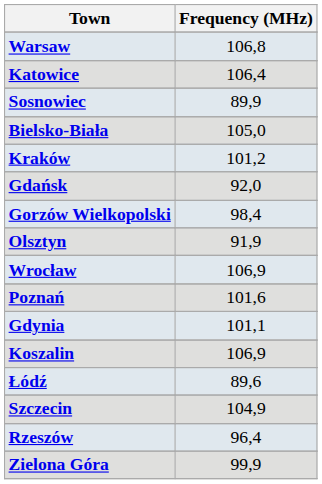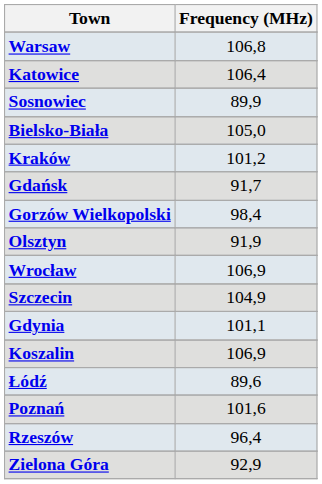 <table class="wikitable">
 <tr>
 <th>Town</th>
 <th>Frequency (MHz)</th>
 </tr>
 <tr>
 </tr>
 <tr bgcolor="#E0E8EE">
 <td align="left" valign="top"><strong><a href='#'>Warsaw</a></strong></td>
 <td align="center" valign="top">106,8</td>
 </tr>
 <tr>
 </tr>
 <tr bgcolor="#dfdfdd">
 <td align="left" valign="top"><strong><a href='#'>Katowice</a></strong></td>
 <td align="center" valign="top">106,4</td>
 </tr>
 <tr>
 </tr>
 <tr bgcolor="#E0E8EE">
 <td align="left" valign="top"><strong><a href='#'>Sosnowiec</a></strong></td>
 <td align="center" valign="top">89,9</td>
 </tr>
 <tr>
 </tr>
 <tr bgcolor="#dfdfdd">
 <td align="left" valign="top"><strong><a href='#'>Bielsko-Biała</a></strong></td>
 <td align="center" valign="top">105,0</td>
 </tr>
 <tr>
 </tr>
 <tr bgcolor="#E0E8EE">
 <td align="left" valign="top"><strong><a href='#'>Kraków</a></strong></td>
 <td align="center" valign="top">101,2</td>
 </tr>
 <tr>
 </tr>
 <tr bgcolor="#dfdfdd">
 <td align="left" valign="top"><strong><a href='#'>Gdańsk</a></strong></td>
-<td align="center" valign="top">92,0</td>
+<td align="center" valign="top">91,7</td>
 </tr>
 <tr>
 </tr>
 <tr bgcolor="#E0E8EE">
 <td align="left" valign="top"><strong><a href='#'>Gorzów Wielkopolski</a></strong></td>
 <td align="center" valign="top">98,4</td>
 </tr>
 <tr>
 </tr>
 <tr bgcolor="#dfdfdd">
 <td align="left" valign="top"><strong><a href='#'>Olsztyn</a></strong></td>
 <td align="center" valign="top">91,9</td>
 </tr>
 <tr>
 </tr>
 <tr bgcolor="#E0E8EE">
 <td align="left" valign="top"><strong><a href='#'>Wrocław</a></strong></td>
 <td align="center" valign="top">106,9</td>
 </tr>
 <tr>
 </tr>
 <tr bgcolor="#dfdfdd">
-<td align="left" valign="top"><strong><a href='#'>Poznań</a></strong></td>
-<td align="center" valign="top">101,6</td>
+<td align="left" valign="top"><strong><a href='#'>Szczecin</a></strong></td>
+<td align="center" valign="top">104,9</td>
 </tr>
 <tr>
 </tr>
 <tr bgcolor="#E0E8EE">
 <td align="left" valign="top"><strong><a href='#'>Gdynia</a></strong></td>
 <td align="center" valign="top">101,1</td>
 </tr>
 <tr>
 </tr>
 <tr bgcolor="#dfdfdd">
 <td align="left" valign="top"><strong><a href='#'>Koszalin</a></strong></td>
 <td align="center" valign="top">106,9</td>
 </tr>
 <tr>
 </tr>
 <tr bgcolor="#E0E8EE">
 <td align="left" valign="top"><strong><a href='#'>Łódź</a></strong></td>
 <td align="center" valign="top">89,6</td>
 </tr>
 <tr>
 </tr>
 <tr bgcolor="#dfdfdd">
-<td align="left" valign="top"><strong><a href='#'>Szczecin</a></strong></td>
-<td align="center" valign="top">104,9</td>
+<td align="left" valign="top"><strong><a href='#'>Poznań</a></strong></td>
+<td align="center" valign="top">101,6</td>
 </tr>
 <tr>
 </tr>
 <tr bgcolor="#E0E8EE">
 <td align="left" valign="top"><strong><a href='#'>Rzeszów</a></strong></td>
 <td align="center" valign="top">96,4</td>
 </tr>
 <tr>
 </tr>
 <tr bgcolor="#dfdfdd">
 <td align="left" valign="top"><strong><a href='#'>Zielona Góra</a></strong></td>
-<td align="center" valign="top">99,9</td>
+<td align="center" valign="top">92,9</td>
 </tr>
 <tr>
 </tr>
 </table>
